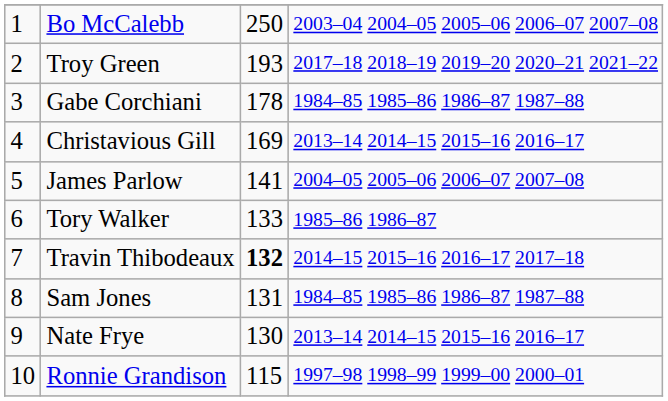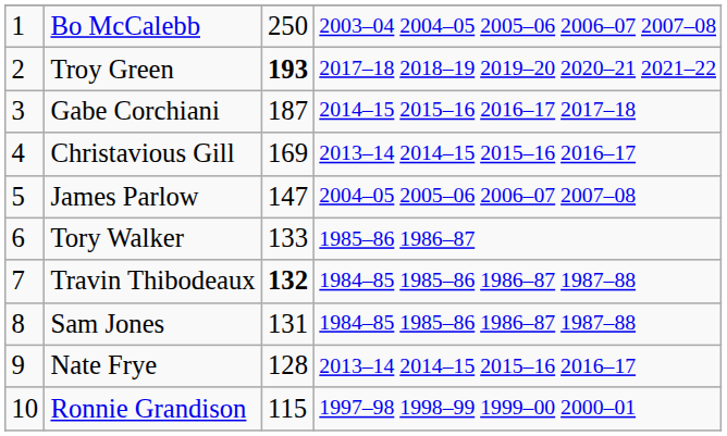 <table class="wikitable">
 <tr>
 </tr>
 <tr>
 <td>1</td>
 <td><a href='#'>Bo McCalebb</a></td>
 <td>250</td>
 <td style="font-size:80%;"><a href='#'>2003–04</a> <a href='#'>2004–05</a> <a href='#'>2005–06</a> <a href='#'>2006–07</a> <a href='#'>2007–08</a></td>
 </tr>
 <tr>
 <td>2</td>
 <td>Troy Green</td>
-<td>193</td>
+<td><strong>193</strong></td>
 <td style="font-size:80%;"><a href='#'>2017–18</a> <a href='#'>2018–19</a> <a href='#'>2019–20</a> <a href='#'>2020–21</a> <a href='#'>2021–22</a></td>
 </tr>
 <tr>
 <td>3</td>
 <td>Gabe Corchiani</td>
-<td>178</td>
-<td style="font-size:80%;"><a href='#'>1984–85</a> <a href='#'>1985–86</a> <a href='#'>1986–87</a> <a href='#'>1987–88</a></td>
+<td>187</td>
+<td style="font-size:80%;"><a href='#'>2014–15</a> <a href='#'>2015–16</a> <a href='#'>2016–17</a> <a href='#'>2017–18</a></td>
 </tr>
 <tr>
 <td>4</td>
 <td>Christavious Gill</td>
 <td>169</td>
 <td style="font-size:80%;"><a href='#'>2013–14</a> <a href='#'>2014–15</a> <a href='#'>2015–16</a> <a href='#'>2016–17</a></td>
 </tr>
 <tr>
 <td>5</td>
 <td>James Parlow</td>
-<td>141</td>
+<td>147</td>
 <td style="font-size:80%;"><a href='#'>2004–05</a> <a href='#'>2005–06</a> <a href='#'>2006–07</a> <a href='#'>2007–08</a></td>
 </tr>
 <tr>
 <td>6</td>
 <td>Tory Walker</td>
 <td>133</td>
 <td style="font-size:80%;"><a href='#'>1985–86</a> <a href='#'>1986–87</a></td>
 </tr>
 <tr>
 <td>7</td>
 <td>Travin Thibodeaux</td>
 <td><strong>132</strong></td>
-<td style="font-size:80%;"><a href='#'>2014–15</a> <a href='#'>2015–16</a> <a href='#'>2016–17</a> <a href='#'>2017–18</a></td>
+<td style="font-size:80%;"><a href='#'>1984–85</a> <a href='#'>1985–86</a> <a href='#'>1986–87</a> <a href='#'>1987–88</a></td>
 </tr>
 <tr>
 <td>8</td>
 <td>Sam Jones</td>
 <td>131</td>
 <td style="font-size:80%;"><a href='#'>1984–85</a> <a href='#'>1985–86</a> <a href='#'>1986–87</a> <a href='#'>1987–88</a></td>
 </tr>
 <tr>
 <td>9</td>
 <td>Nate Frye</td>
-<td>130</td>
+<td>128</td>
 <td style="font-size:80%;"><a href='#'>2013–14</a> <a href='#'>2014–15</a> <a href='#'>2015–16</a> <a href='#'>2016–17</a></td>
 </tr>
 <tr>
 <td>10</td>
 <td><a href='#'>Ronnie Grandison</a></td>
 <td>115</td>
 <td style="font-size:80%;"><a href='#'>1997–98</a> <a href='#'>1998–99</a> <a href='#'>1999–00</a> <a href='#'>2000–01</a></td>
 </tr>
 </table>
